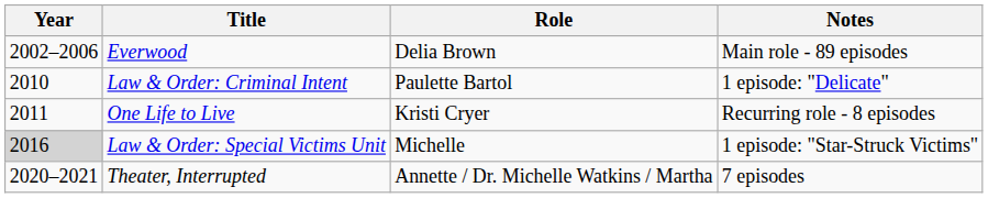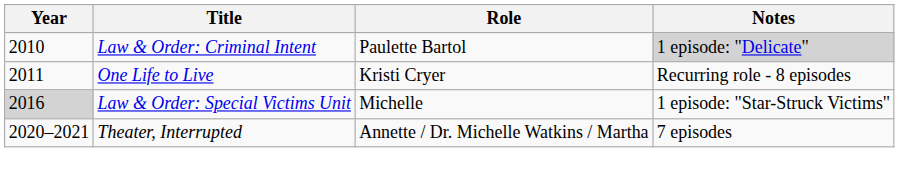 <table class="wikitable sortable">
 <tr>
 <th>Year</th>
 <th>Title</th>
 <th>Role</th>
 <th class="unsortable">Notes</th>
 </tr>
 <tr>
-<td>2002–2006</td>
-<td><em><a href='#'>Everwood</a></em></td>
-<td>Delia Brown</td>
-<td>Main role - 89 episodes</td>
-</tr>
-<tr>
 <td>2010</td>
 <td><em><a href='#'>Law & Order: Criminal Intent</a></em></td>
 <td>Paulette Bartol</td>
-<td>1 episode: "<a href='#'>Delicate</a>"</td>
+<td style="background: lightgrey;">1 episode: "<a href='#'>Delicate</a>"</td>
 </tr>
 <tr>
 <td>2011</td>
 <td><em><a href='#'>One Life to Live</a></em></td>
 <td>Kristi Cryer</td>
 <td>Recurring role - 8 episodes</td>
 </tr>
 <tr>
 <td style="background: lightgrey;">2016</td>
 <td><em><a href='#'>Law & Order: Special Victims Unit</a></em></td>
 <td>Michelle</td>
 <td>1 episode: "Star-Struck Victims"</td>
 </tr>
 <tr>
 <td>2020–2021</td>
 <td><em>Theater, Interrupted</em></td>
 <td>Annette / Dr. Michelle Watkins / Martha</td>
 <td>7 episodes</td>
 </tr>
 </table>
